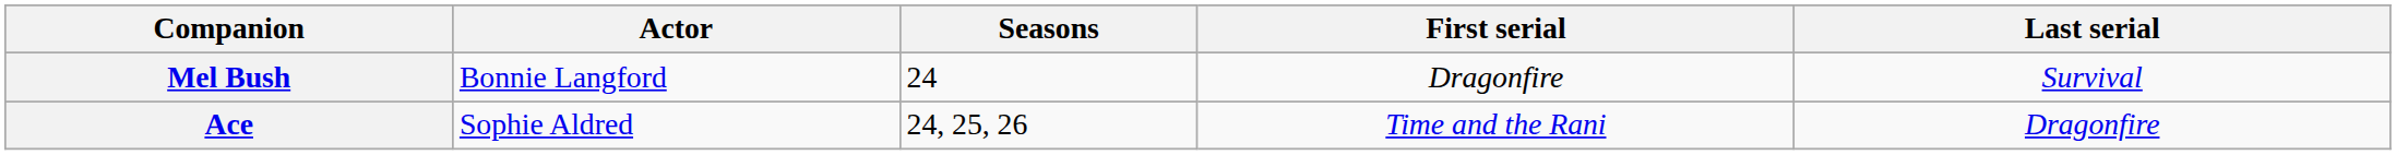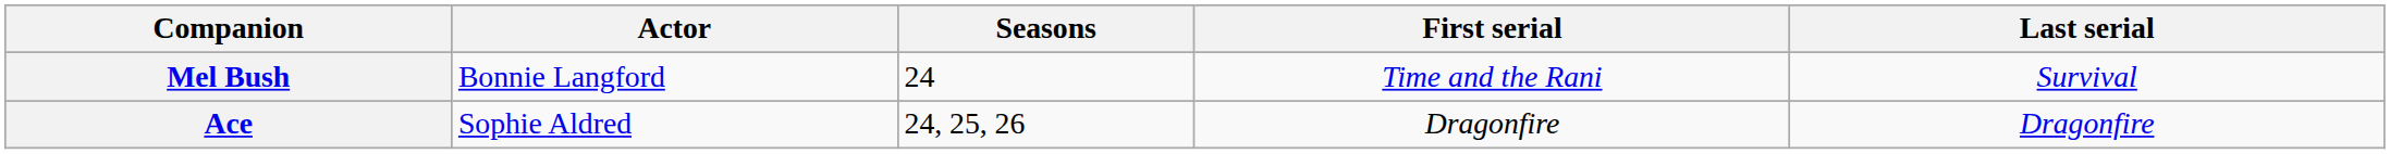 <table class="wikitable plainrowheaders" style="width:100%;">
 <tr>
 <th scope="col" style="width:15%;">Companion</th>
 <th scope="col" style="width:15%;">Actor</th>
 <th scope="col" style="width:10%;">Seasons</th>
 <th scope="col" style="width:20%;">First serial</th>
 <th scope="col" style="width:20%;">Last serial</th>
 </tr>
 <tr>
 <th scope="row"><a href='#'>Mel Bush</a></th>
 <td><a href='#'>Bonnie Langford</a></td>
 <td>24</td>
-<td align="center"><em>Dragonfire</em></td>
+<td align="center"><em><a href='#'>Time and the Rani</a></em></td>
 <td align="center"><em><a href='#'>Survival</a></em></td>
 </tr>
 <tr>
 <th scope="row"><a href='#'>Ace</a></th>
 <td><a href='#'>Sophie Aldred</a></td>
 <td>24, 25, 26</td>
-<td align="center"><em><a href='#'>Time and the Rani</a></em></td>
+<td align="center"><em>Dragonfire</em></td>
 <td align="center"><em><a href='#'>Dragonfire</a></em></td>
 </tr>
 </table>
